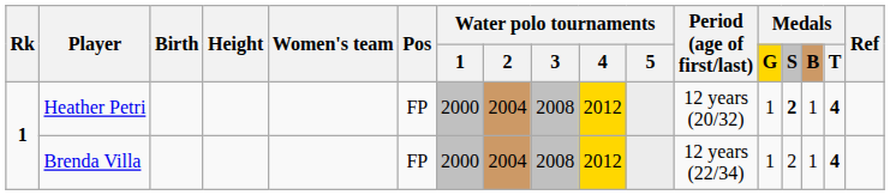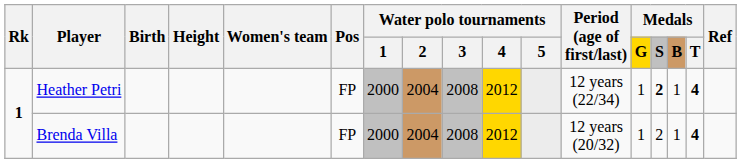 <table class="wikitable sortable" style="text-align: center; font-size: 80%; margin-left: 1em;">
 <tr>
 <th rowspan="2">Rk</th>
 <th rowspan="2">Player</th>
 <th rowspan="2">Birth</th>
 <th rowspan="2">Height</th>
 <th rowspan="2">Women's team</th>
 <th rowspan="2">Pos</th>
 <th colspan="5">Water polo tournaments</th>
 <th rowspan="2">Period<br>(age of<br>first/last)</th>
 <th colspan="4">Medals</th>
 <th rowspan="2" class="unsortable">Ref</th>
 </tr>
 <tr>
 <th>1</th>
 <th class="unsortable">2</th>
 <th class="unsortable">3</th>
 <th class="unsortable">4</th>
 <th style="width: 2em;" class="unsortable">5</th>
 <th style="background-color: gold;">G</th>
 <th style="background-color: silver;">S</th>
 <th style="background-color: #cc9966;">B</th>
 <th>T</th>
 </tr>
 <tr>
 <td rowspan="2"><strong>1</strong></td>
 <td style="text-align: left;" data-sort-value="Petri, Heather"><a href='#'>Heather Petri</a></td>
 <td></td>
 <td></td>
 <td style="text-align: left;"></td>
 <td>FP</td>
 <td style="background-color: silver;">2000</td>
 <td style="background-color: #cc9966;">2004</td>
 <td style="background-color: silver;">2008</td>
 <td style="background-color: gold;">2012</td>
 <td style="background-color: #ececec;"></td>
-<td>12 years<br>(20/32)</td>
+<td>12 years<br>(22/34)</td>
 <td>1</td>
 <td><strong>2</strong></td>
 <td>1</td>
 <td><strong>4</strong></td>
 <td></td>
 </tr>
 <tr>
 <td style="text-align: left;" data-sort-value="Villa, Brenda"><a href='#'>Brenda Villa</a></td>
 <td></td>
 <td></td>
 <td style="text-align: left;"></td>
 <td>FP</td>
 <td style="background-color: silver;">2000</td>
 <td style="background-color: #cc9966;">2004</td>
 <td style="background-color: silver;">2008</td>
 <td style="background-color: gold;">2012</td>
 <td style="background-color: #ececec;"></td>
-<td>12 years<br>(22/34)</td>
+<td>12 years<br>(20/32)</td>
 <td>1</td>
 <td>2</td>
 <td>1</td>
 <td><strong>4</strong></td>
 <td></td>
 </tr>
 </table>
